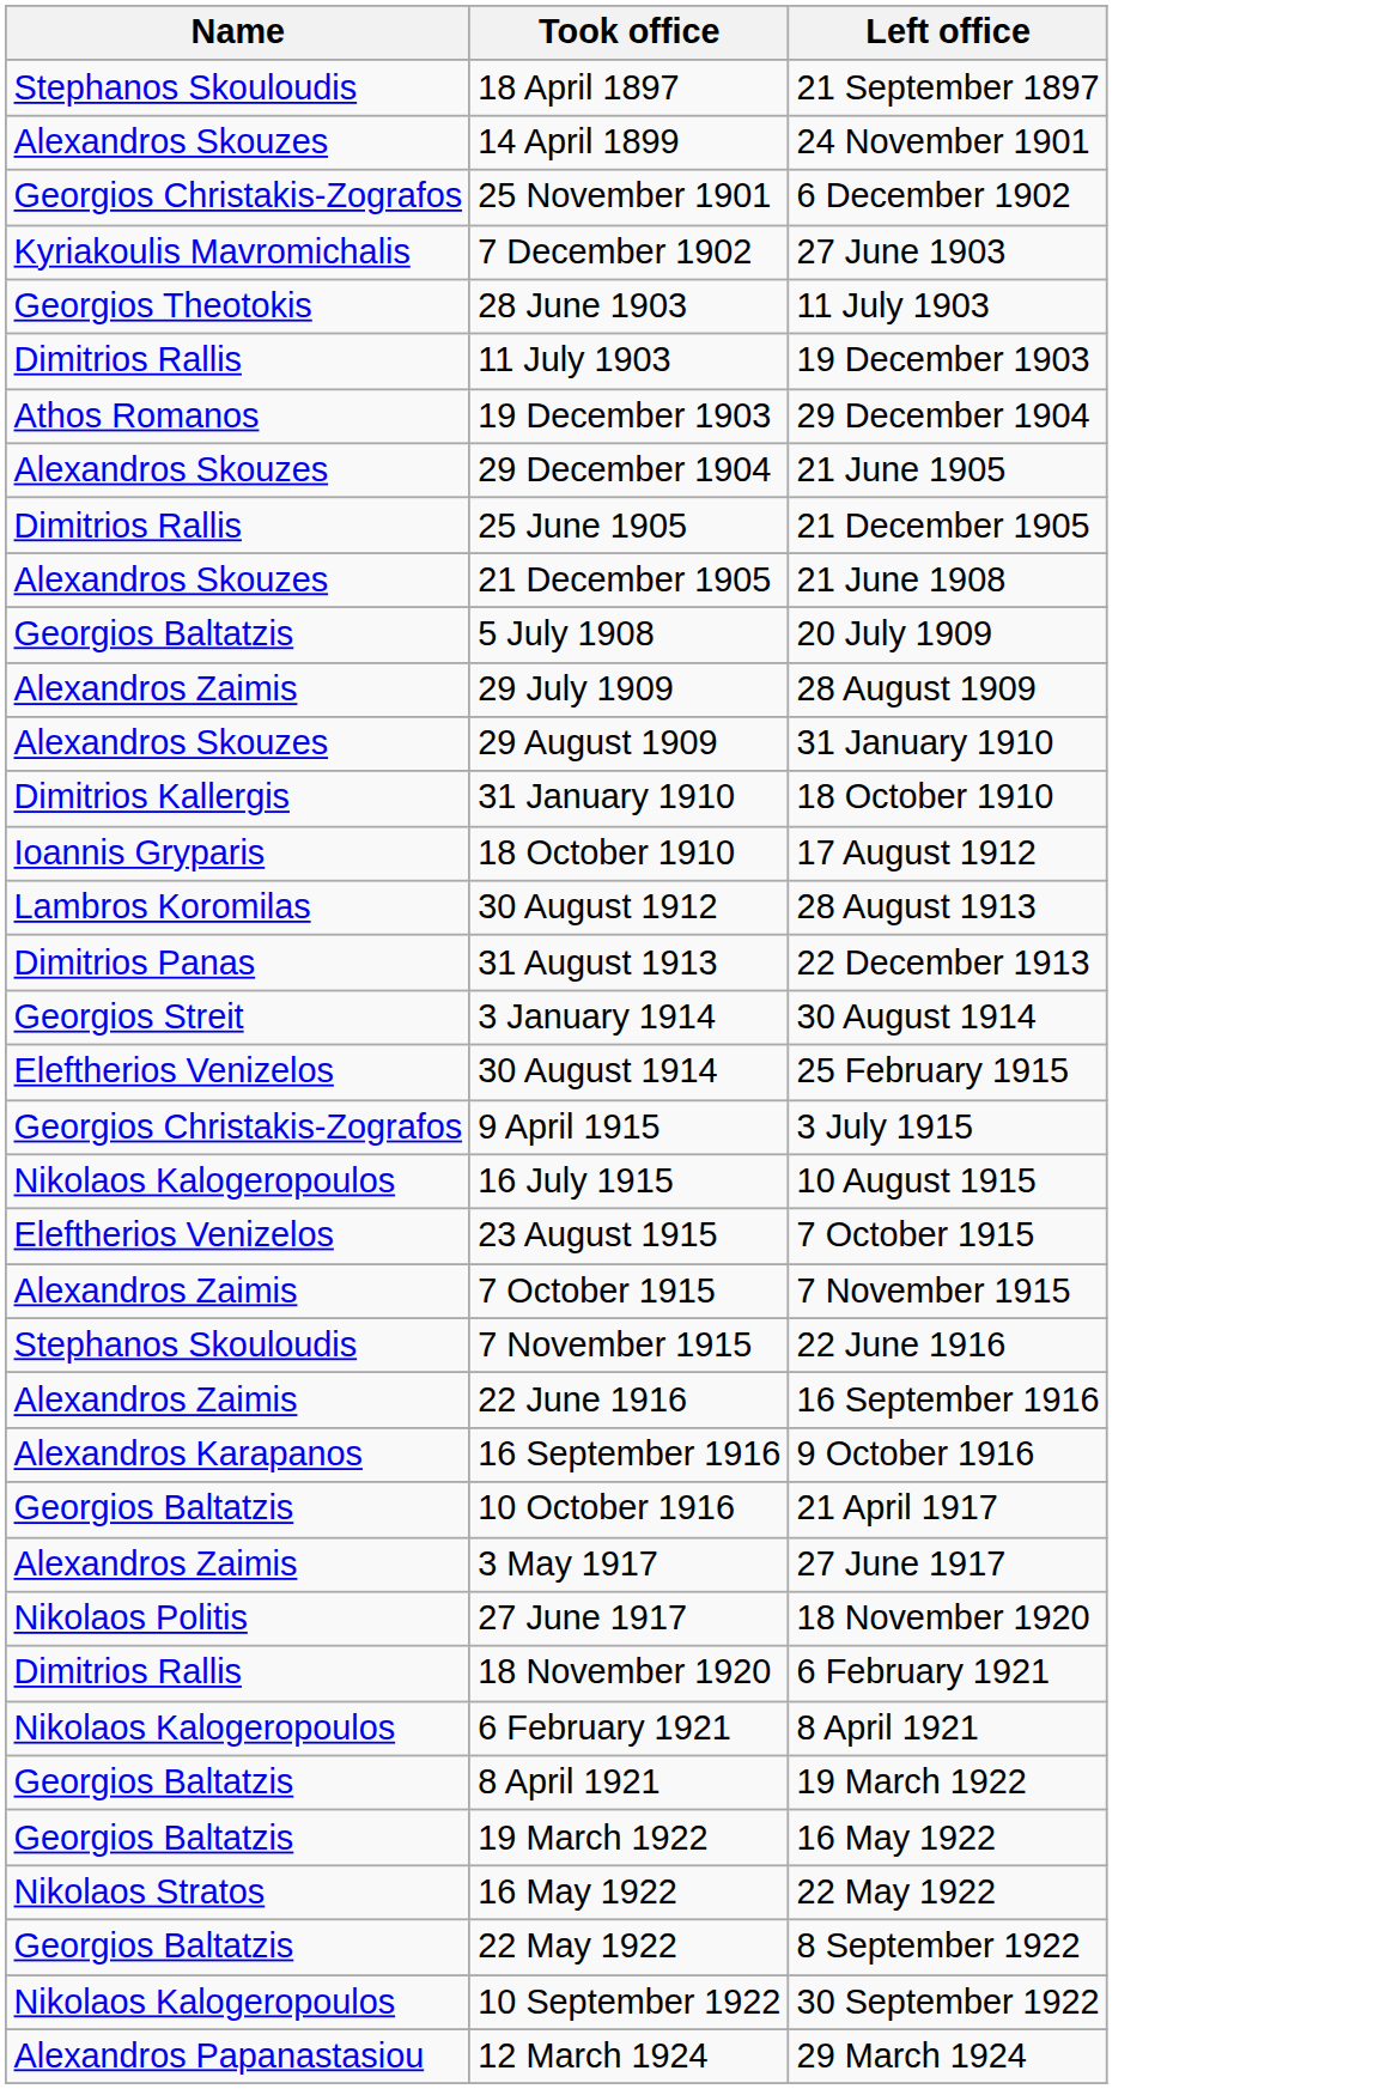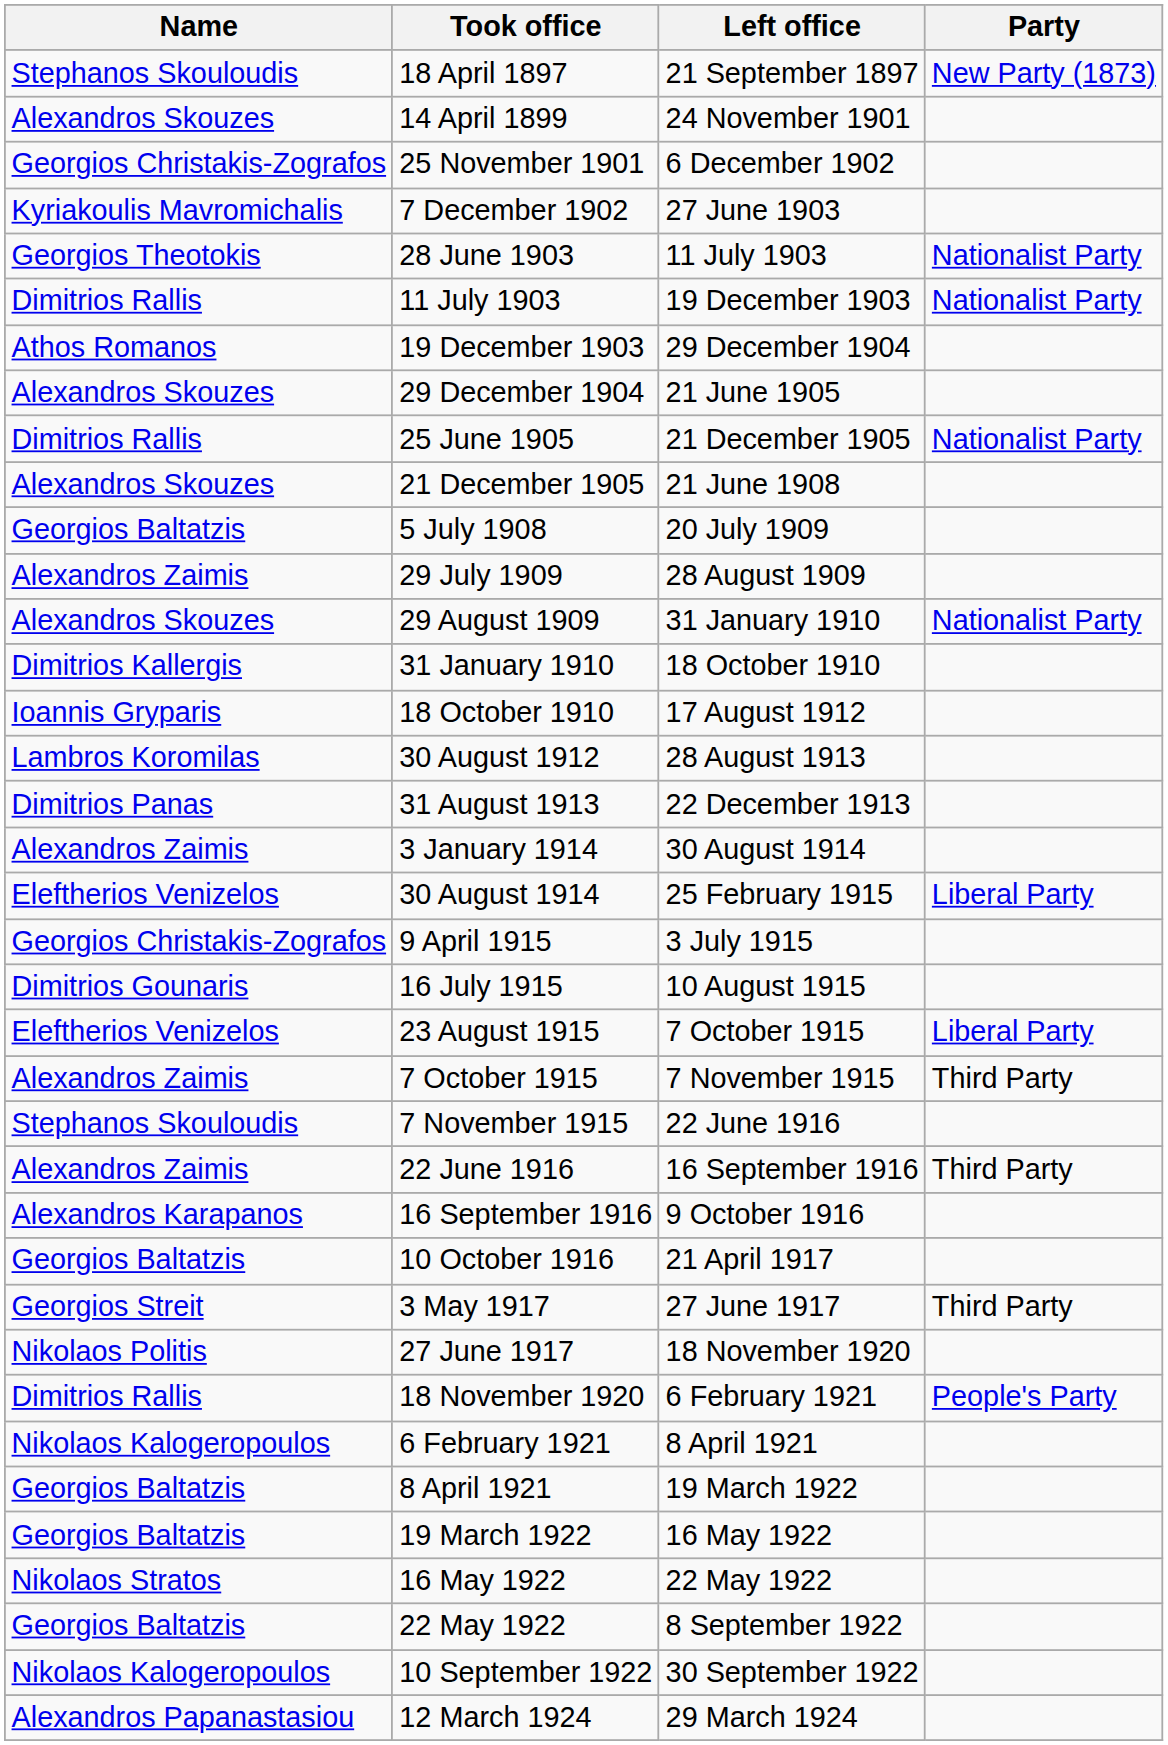 <table class="wikitable">
 <tr>
 <th>Name</th>
 <th>Took office</th>
 <th>Left office</th>
+<th>Party</th>
 </tr>
 <tr>
 <td><a href='#'>Stephanos Skouloudis</a></td>
 <td>18 April 1897</td>
 <td>21 September 1897</td>
+<td><a href='#'>New Party (1873)</a></td>
 </tr>
 <tr>
 <td><a href='#'>Alexandros Skouzes</a></td>
 <td>14 April 1899</td>
 <td>24 November 1901</td>
+<td></td>
 </tr>
 <tr>
 <td><a href='#'>Georgios Christakis-Zografos</a></td>
 <td>25 November 1901</td>
 <td>6 December 1902</td>
+<td></td>
 </tr>
 <tr>
 <td><a href='#'>Kyriakoulis Mavromichalis</a></td>
 <td>7 December 1902</td>
 <td>27 June 1903</td>
+<td></td>
 </tr>
 <tr>
 <td><a href='#'>Georgios Theotokis</a></td>
 <td>28 June 1903</td>
 <td>11 July 1903</td>
+<td><a href='#'>Nationalist Party</a></td>
 </tr>
 <tr>
 <td><a href='#'>Dimitrios Rallis</a></td>
 <td>11 July 1903</td>
 <td>19 December 1903</td>
+<td><a href='#'>Nationalist Party</a></td>
 </tr>
 <tr>
 <td><a href='#'>Athos Romanos</a></td>
 <td>19 December 1903</td>
 <td>29 December 1904</td>
+<td></td>
 </tr>
 <tr>
 <td><a href='#'>Alexandros Skouzes</a></td>
 <td>29 December 1904</td>
 <td>21 June 1905</td>
+<td></td>
 </tr>
 <tr>
 <td><a href='#'>Dimitrios Rallis</a></td>
 <td>25 June 1905</td>
 <td>21 December 1905</td>
+<td><a href='#'>Nationalist Party</a></td>
 </tr>
 <tr>
 <td><a href='#'>Alexandros Skouzes</a></td>
 <td>21 December 1905</td>
 <td>21 June 1908</td>
+<td></td>
 </tr>
 <tr>
 <td><a href='#'>Georgios Baltatzis</a></td>
 <td>5 July 1908</td>
 <td>20 July 1909</td>
+<td></td>
 </tr>
 <tr>
 <td><a href='#'>Alexandros Zaimis</a></td>
 <td>29 July 1909</td>
 <td>28 August 1909</td>
+<td></td>
 </tr>
 <tr>
 <td><a href='#'>Alexandros Skouzes</a></td>
 <td>29 August 1909</td>
 <td>31 January 1910</td>
+<td><a href='#'>Nationalist Party</a></td>
 </tr>
 <tr>
 <td><a href='#'>Dimitrios Kallergis</a></td>
 <td>31 January 1910</td>
 <td>18 October 1910</td>
+<td></td>
 </tr>
 <tr>
 <td><a href='#'>Ioannis Gryparis</a></td>
 <td>18 October 1910</td>
 <td>17 August 1912</td>
+<td></td>
 </tr>
 <tr>
 <td><a href='#'>Lambros Koromilas</a></td>
 <td>30 August 1912</td>
 <td>28 August 1913</td>
+<td></td>
 </tr>
 <tr>
 <td><a href='#'>Dimitrios Panas</a></td>
 <td>31 August 1913</td>
 <td>22 December 1913</td>
+<td></td>
 </tr>
 <tr>
-<td><a href='#'>Georgios Streit</a></td>
+<td><a href='#'>Alexandros Zaimis</a></td>
 <td>3 January 1914</td>
 <td>30 August 1914</td>
+<td></td>
 </tr>
 <tr>
 <td><a href='#'>Eleftherios Venizelos</a></td>
 <td>30 August 1914</td>
 <td>25 February 1915</td>
+<td><a href='#'>Liberal Party</a></td>
 </tr>
 <tr>
 <td><a href='#'>Georgios Christakis-Zografos</a></td>
 <td>9 April 1915</td>
 <td>3 July 1915</td>
+<td></td>
 </tr>
 <tr>
-<td><a href='#'>Nikolaos Kalogeropoulos</a></td>
+<td><a href='#'>Dimitrios Gounaris</a></td>
 <td>16 July 1915</td>
 <td>10 August 1915</td>
+<td></td>
 </tr>
 <tr>
 <td><a href='#'>Eleftherios Venizelos</a></td>
 <td>23 August 1915</td>
 <td>7 October 1915</td>
+<td><a href='#'>Liberal Party</a></td>
 </tr>
 <tr>
 <td><a href='#'>Alexandros Zaimis</a></td>
 <td>7 October 1915</td>
 <td>7 November 1915</td>
+<td>Third Party</td>
 </tr>
 <tr>
 <td><a href='#'>Stephanos Skouloudis</a></td>
 <td>7 November 1915</td>
 <td>22 June 1916</td>
+<td></td>
 </tr>
 <tr>
 <td><a href='#'>Alexandros Zaimis</a></td>
 <td>22 June 1916</td>
 <td>16 September 1916</td>
+<td>Third Party</td>
 </tr>
 <tr>
 <td><a href='#'>Alexandros Karapanos</a></td>
 <td>16 September 1916</td>
 <td>9 October 1916</td>
+<td></td>
 </tr>
 <tr>
 <td><a href='#'>Georgios Baltatzis</a></td>
 <td>10 October 1916</td>
 <td>21 April 1917</td>
+<td></td>
 </tr>
 <tr>
-<td><a href='#'>Alexandros Zaimis</a></td>
+<td><a href='#'>Georgios Streit</a></td>
 <td>3 May 1917</td>
 <td>27 June 1917</td>
+<td>Third Party</td>
 </tr>
 <tr>
 <td><a href='#'>Nikolaos Politis</a></td>
 <td>27 June 1917</td>
 <td>18 November 1920</td>
+<td></td>
 </tr>
 <tr>
 <td><a href='#'>Dimitrios Rallis</a></td>
 <td>18 November 1920</td>
 <td>6 February 1921</td>
+<td><a href='#'>People's Party</a></td>
 </tr>
 <tr>
 <td><a href='#'>Nikolaos Kalogeropoulos</a></td>
 <td>6 February 1921</td>
 <td>8 April 1921</td>
+<td></td>
 </tr>
 <tr>
 <td><a href='#'>Georgios Baltatzis</a></td>
 <td>8 April 1921</td>
 <td>19 March 1922</td>
+<td></td>
 </tr>
 <tr>
 <td><a href='#'>Georgios Baltatzis</a></td>
 <td>19 March 1922</td>
 <td>16 May 1922</td>
+<td></td>
 </tr>
 <tr>
 <td><a href='#'>Nikolaos Stratos</a></td>
 <td>16 May 1922</td>
 <td>22 May 1922</td>
+<td></td>
 </tr>
 <tr>
 <td><a href='#'>Georgios Baltatzis</a></td>
 <td>22 May 1922</td>
 <td>8 September 1922</td>
+<td></td>
 </tr>
 <tr>
 <td><a href='#'>Nikolaos Kalogeropoulos</a></td>
 <td>10 September 1922</td>
 <td>30 September 1922</td>
+<td></td>
 </tr>
 <tr>
 <td><a href='#'>Alexandros Papanastasiou</a></td>
 <td>12 March 1924</td>
 <td>29 March 1924</td>
+<td></td>
 </tr>
 </table>
